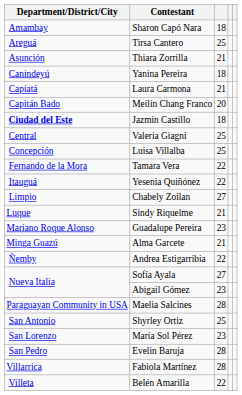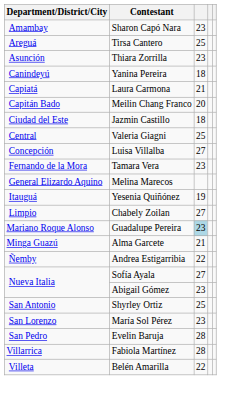 <table class="wikitable sortable static-row-numbers" style="font-size: 90%;">
 <tr>
 <th class=unsortable>Department/District/City</th>
 <th class=unsortable>Contestant</th>
 <th class=unsortable></th>
 <th><span></span></th>
 <th class=unsortable></th>
 </tr>
 <tr>
 <td> <a href='#'>Amambay</a></td>
 <td>Sharon Capó Nara</td>
-<td>18</td>
+<td>23</td>
 <td></td>
 <td align=center></td>
 </tr>
 <tr>
 <td> <a href='#'>Areguá</a> </td>
 <td>Tirsa Cantero</td>
 <td>25</td>
 <td></td>
 <td align=center></td>
 </tr>
 <tr>
 <td> <a href='#'>Asunción</a></td>
 <td>Thiara Zorrilla</td>
-<td>21</td>
+<td>23</td>
 <td></td>
 <td align=center></td>
 </tr>
 <tr>
 <td> <a href='#'>Canindeyú</a></td>
 <td>Yanina Pereira</td>
 <td>18</td>
 <td></td>
 <td align=center></td>
 </tr>
 <tr>
 <td> <a href='#'>Capiatá</a> </td>
 <td>Laura Carmona</td>
 <td>21</td>
 <td></td>
 <td></td>
 </tr>
 <tr>
 <td> <a href='#'>Capitán Bado</a> </td>
 <td>Meilin Chang Franco</td>
 <td>20</td>
 <td></td>
 <td></td>
 </tr>
 <tr>
-<td><strong> <a href='#'>Ciudad del Este</a></strong></td>
+<td> <a href='#'>Ciudad del Este</a></td>
 <td>Jazmin Castillo</td>
 <td>18</td>
 <td></td>
 <td align=center></td>
 </tr>
 <tr>
 <td> <a href='#'>Central</a></td>
 <td>Valeria Giagni</td>
 <td>25</td>
 <td></td>
 <td align=center></td>
 </tr>
 <tr>
 <td> <a href='#'>Concepción</a></td>
 <td>Luisa Villalba</td>
-<td>25</td>
+<td>27</td>
 <td></td>
 <td align=center></td>
 </tr>
 <tr>
 <td> <a href='#'>Fernando de la Mora</a></td>
 <td>Tamara Vera</td>
-<td>22</td>
+<td>23</td>
 <td></td>
 <td align=center></td>
 </tr>
 <tr>
+<td> <a href='#'>General Elizardo Aquino</a></td>
+<td>Melina Marecos</td>
+<td></td>
+<td></td>
+<td></td>
+</tr>
+<tr>
 <td> <a href='#'>Itauguá</a></td>
 <td>Yesenia Quiñónez</td>
-<td>22</td>
+<td>19</td>
 <td></td>
 <td></td>
 </tr>
 <tr>
 <td> <a href='#'>Limpio</a></td>
 <td>Chabely Zoilan</td>
 <td>27</td>
 <td></td>
 <td></td>
 </tr>
 <tr>
-<td> <a href='#'>Luque</a></td>
-<td>Sindy Riquelme</td>
-<td>21</td>
-<td></td>
-<td align=center></td>
-</tr>
-<tr>
 <td> <a href='#'>Mariano Roque Alonso</a> </td>
 <td>Guadalupe Pereira</td>
-<td>23</td>
+<td style="background: lightblue;">23</td>
 <td></td>
 <td align=center></td>
 </tr>
 <tr>
 <td> <a href='#'>Minga Guazú</a></td>
 <td>Alma Garcete</td>
 <td>21</td>
 <td></td>
 <td align=center></td>
 </tr>
 <tr>
 <td> <a href='#'>Ñemby</a></td>
 <td>Andrea Estigarribia</td>
 <td>22</td>
 <td></td>
 <td align=center></td>
 </tr>
 <tr>
 <td rowspan=2> <a href='#'>Nueva Italia</a></td>
 <td>Sofía Ayala</td>
 <td>27</td>
 <td></td>
 <td></td>
 </tr>
 <tr>
 <td>Abigail Gómez</td>
 <td>23</td>
-<td></td>
-<td align=center></td>
-</tr>
-<tr>
-<td> <a href='#'>Paraguayan Community in USA</a></td>
-<td>Maelia Salcines</td>
-<td>28</td>
 <td></td>
 <td align=center></td>
 </tr>
 <tr>
 <td> <a href='#'>San Antonio</a></td>
 <td>Shyrley Ortiz</td>
 <td>25</td>
 <td></td>
 <td align=center></td>
 </tr>
 <tr>
 <td> <a href='#'>San Lorenzo</a></td>
 <td>María Sol Pérez</td>
 <td>23</td>
 <td></td>
 <td align=center></td>
 </tr>
 <tr>
 <td> <a href='#'>San Pedro</a></td>
 <td>Evelin Baruja</td>
 <td>28</td>
 <td></td>
 <td align=center></td>
 </tr>
 <tr>
 <td> <a href='#'>Villarrica</a></td>
 <td>Fabiola Martínez</td>
 <td>28</td>
 <td></td>
 <td align=center></td>
 </tr>
 <tr>
 <td> <a href='#'>Villeta</a></td>
 <td>Belén Amarilla</td>
 <td>22</td>
 <td></td>
 <td align=center></td>
 </tr>
 </table>
